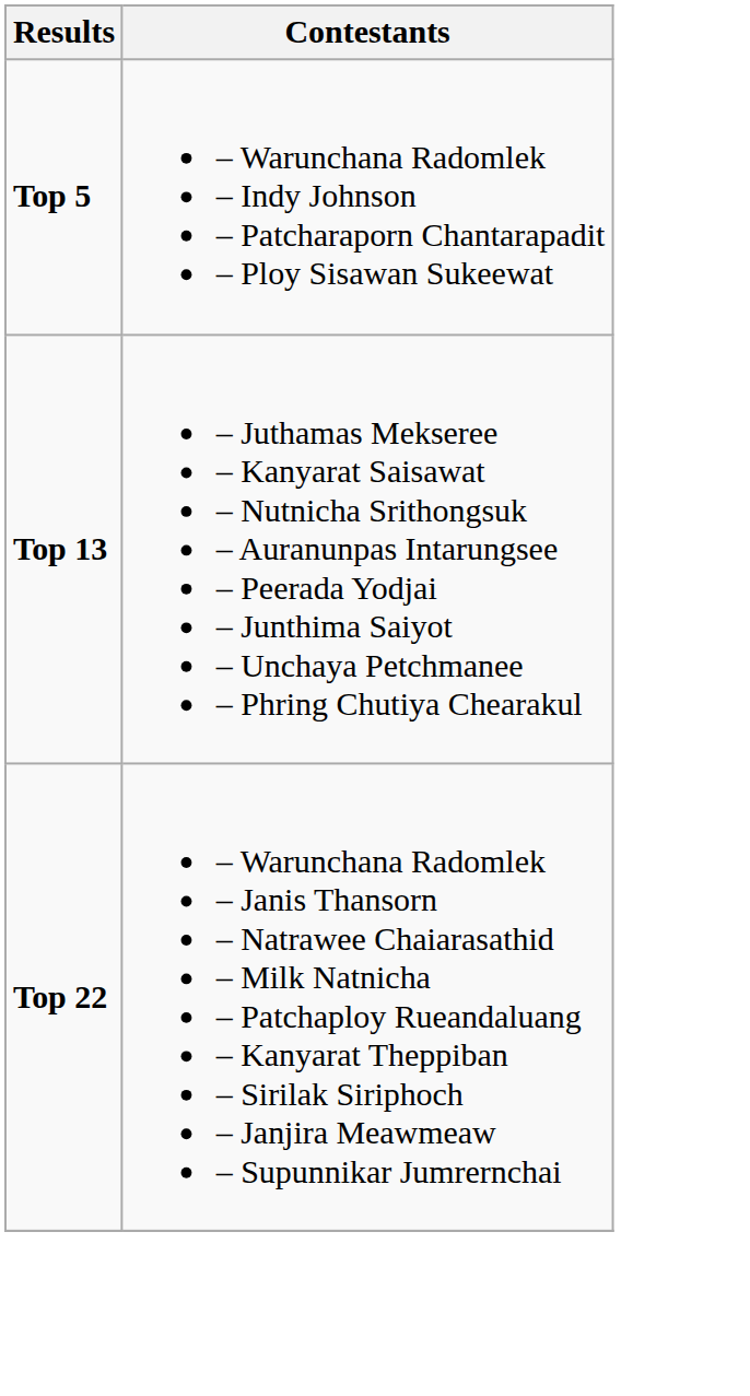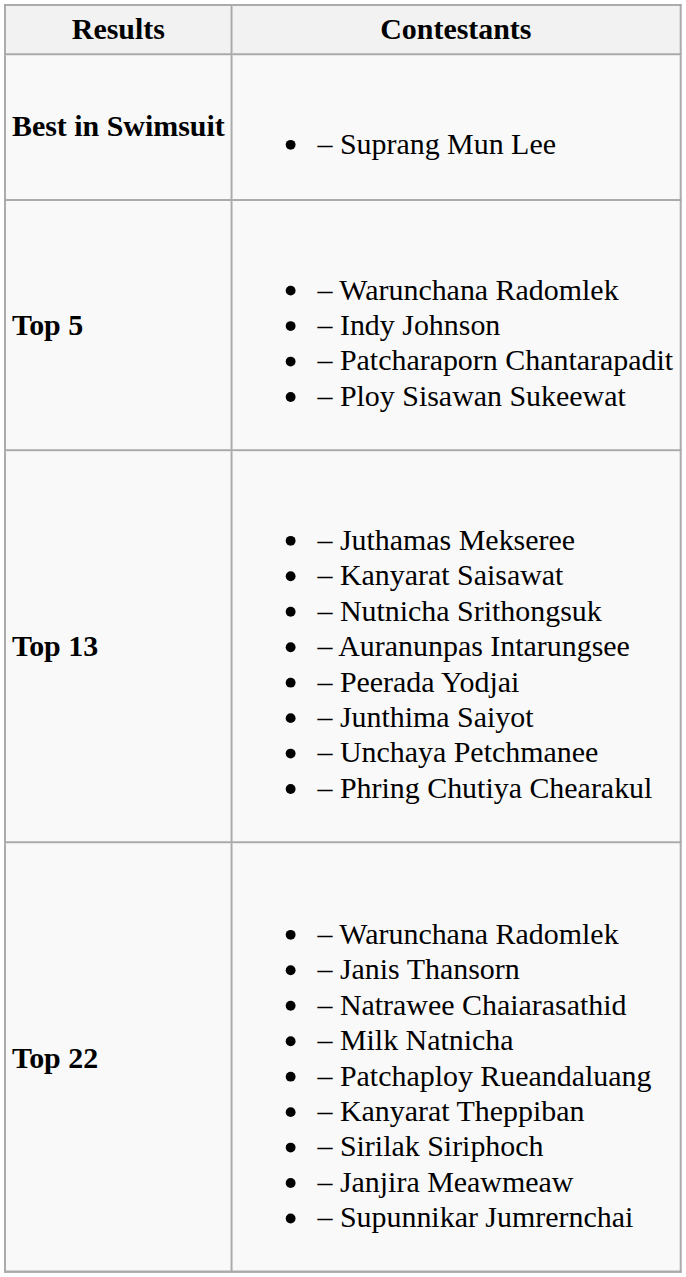 <table class="wikitable" style="font-size: 95%">
 <tr>
 <th>Results</th>
 <th>Contestants</th>
+</tr>
+<tr>
+<td><strong>Best in Swimsuit</strong></td>
+<td><br><ul><li><strong></strong> – Suprang Mun Lee</li></ul></td>
 </tr>
 <tr>
 <td><strong>Top 5</strong></td>
 <td><br><ul><li><strong></strong> – Warunchana Radomlek</li><li><strong></strong> – Indy Johnson</li><li><strong></strong> – Patcharaporn Chantarapadit</li><li><strong></strong> – Ploy Sisawan Sukeewat</li></ul></td>
 </tr>
 <tr>
 <td><strong>Top 13</strong></td>
 <td><br><ul><li><strong></strong> – Juthamas Mekseree</li><li><strong></strong> – Kanyarat Saisawat</li><li><strong></strong> – Nutnicha Srithongsuk</li><li><strong></strong> – Auranunpas Intarungsee</li><li><strong></strong> – Peerada Yodjai</li><li><strong></strong> – Junthima Saiyot</li><li><strong></strong> – Unchaya Petchmanee</li><li><strong></strong> – Phring Chutiya Chearakul</li></ul></td>
 </tr>
 <tr>
 <td><strong>Top 22</strong></td>
 <td><br><ul><li><strong></strong> – Warunchana Radomlek</li><li><strong></strong> – Janis Thansorn</li><li><strong></strong> – Natrawee Chaiarasathid</li><li><strong></strong> – Milk Natnicha</li><li><strong></strong> – Patchaploy Rueandaluang</li><li><strong></strong> – Kanyarat Theppiban</li><li><strong></strong> – Sirilak Siriphoch</li><li><strong></strong> – Janjira Meawmeaw</li><li><strong></strong> – Supunnikar Jumrernchai</li></ul></td>
 </tr>
 <tr>
 </tr>
 </table>
